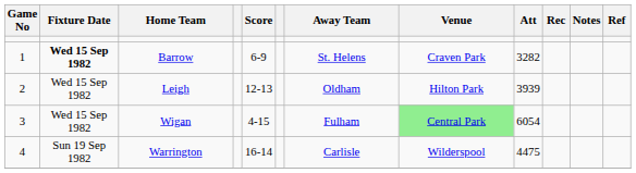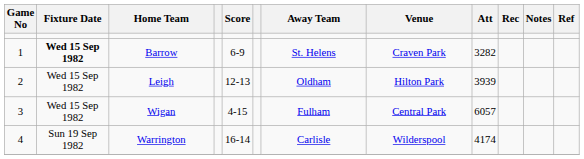 <table class="wikitable" style="text-align:center;">
 <tr>
 <th width=20 abbr="No">Game No</th>
 <th width=100 abbr="Date">Fixture Date</th>
 <th width=150 abbr="Home Team">Home Team</th>
 <th width=5 abbr="space"></th>
 <th width=20 abbr="Score">Score</th>
 <th width=5 abbr="space"></th>
 <th width=150 abbr="Away Team">Away Team</th>
 <th width=150 abbr="Venue">Venue</th>
 <th width=30 abbr="Att">Att</th>
 <th width=30 abbr="Rec">Rec</th>
 <th width=20 abbr="Notes">Notes</th>
 <th width=30 abbr="Ref">Ref</th>
 </tr>
 <tr>
 <td></td>
 <td></td>
 <td></td>
 <td></td>
 <td></td>
 <td></td>
 <td></td>
 <td></td>
 <td></td>
 <td></td>
 <td></td>
 </tr>
 <tr>
 <td>1</td>
 <td><strong>Wed 15 Sep 1982</strong></td>
 <td><a href='#'>Barrow</a></td>
 <td></td>
 <td>6-9</td>
 <td></td>
 <td><a href='#'>St. Helens</a></td>
 <td><a href='#'>Craven Park</a></td>
 <td>3282</td>
 <td></td>
 <td></td>
 <td></td>
 </tr>
 <tr>
 <td>2</td>
 <td>Wed 15 Sep 1982</td>
 <td><a href='#'>Leigh</a></td>
 <td></td>
 <td>12-13</td>
 <td></td>
 <td><a href='#'>Oldham</a></td>
 <td><a href='#'>Hilton Park</a></td>
 <td>3939</td>
 <td></td>
 <td></td>
 <td></td>
 </tr>
 <tr>
 <td>3</td>
 <td>Wed 15 Sep 1982</td>
 <td><a href='#'>Wigan</a></td>
 <td></td>
 <td>4-15</td>
 <td></td>
 <td><a href='#'>Fulham</a></td>
-<td style="background: lightgreen;"><a href='#'>Central Park</a></td>
-<td>6054</td>
+<td><a href='#'>Central Park</a></td>
+<td>6057</td>
 <td></td>
 <td></td>
 <td></td>
 </tr>
 <tr>
 <td>4</td>
 <td>Sun 19 Sep 1982</td>
 <td><a href='#'>Warrington</a></td>
 <td></td>
 <td>16-14</td>
 <td></td>
 <td><a href='#'>Carlisle</a></td>
 <td><a href='#'>Wilderspool</a></td>
-<td>4475</td>
+<td>4174</td>
 <td></td>
 <td></td>
 <td></td>
 </tr>
 <tr>
 </tr>
 </table>
